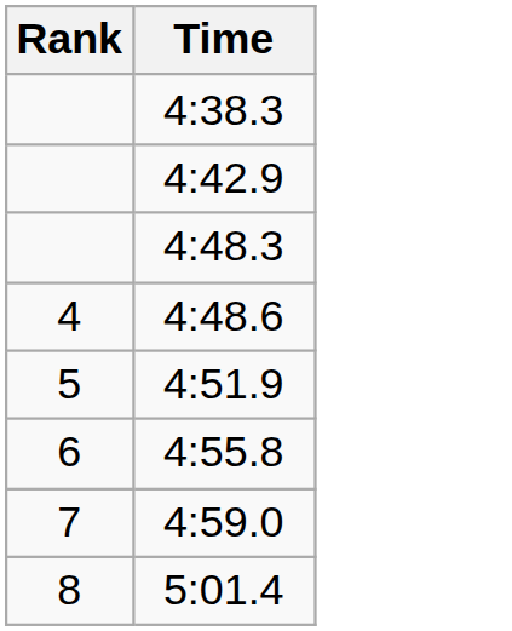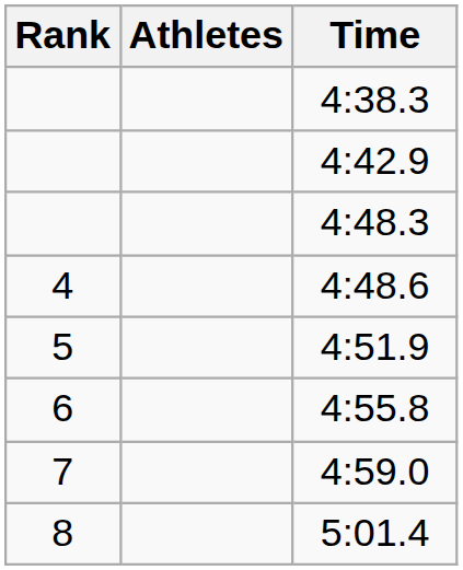 <table class="wikitable" style="text-align:center">
 <tr>
 <th>Rank</th>
+<th>Athletes</th>
 <th>Time</th>
 </tr>
 <tr>
 <td></td>
+<td align=left></td>
 <td width=60>4:38.3</td>
 </tr>
 <tr>
 <td></td>
+<td align=left></td>
 <td>4:42.9</td>
 </tr>
 <tr>
 <td></td>
+<td align=left></td>
 <td>4:48.3</td>
 </tr>
 <tr>
 <td>4</td>
+<td align=left></td>
 <td>4:48.6</td>
 </tr>
 <tr>
 <td>5</td>
+<td align=left></td>
 <td>4:51.9</td>
 </tr>
 <tr>
 <td>6</td>
+<td align=left></td>
 <td>4:55.8</td>
 </tr>
 <tr>
 <td>7</td>
+<td align=left></td>
 <td>4:59.0</td>
 </tr>
 <tr>
 <td>8</td>
+<td align=left></td>
 <td>5:01.4</td>
 </tr>
 </table>
